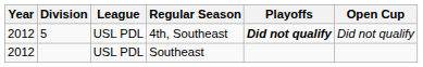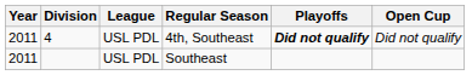 <table class="wikitable">
 <tr>
 <th>Year</th>
 <th>Division</th>
 <th>League</th>
 <th>Regular Season</th>
 <th>Playoffs</th>
 <th>Open Cup</th>
 </tr>
 <tr>
-<td>2012</td>
-<td>5</td>
+<td>2011</td>
+<td>4</td>
 <td>USL PDL</td>
 <td>4th, Southeast</td>
 <td><strong><em>Did not qualify</em></strong></td>
 <td><em>Did not qualify</em></td>
 </tr>
 <tr>
-<td>2012</td>
+<td>2011</td>
 <td></td>
 <td>USL PDL</td>
 <td>Southeast</td>
 <td></td>
 <td></td>
 </tr>
 </table>
